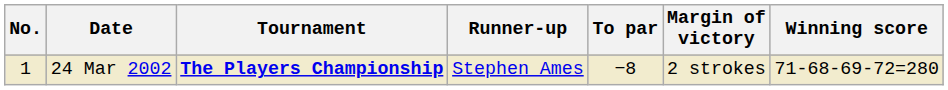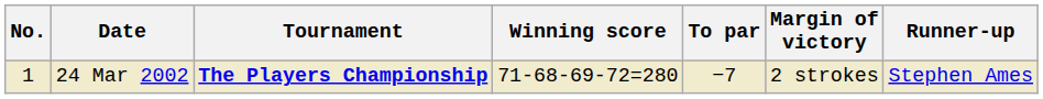 <table class="wikitable" style="font-size:95%;">
 <tr>
 <th>No.</th>
 <th>Date</th>
 <th>Tournament</th>
-<th>Runner-up</th>
+<th>Winning score</th>
 <th>To par</th>
 <th>Margin of<br>victory</th>
-<th>Winning score</th>
+<th>Runner-up</th>
 </tr>
 <tr style="background:#f2ecce;">
 <td align=center>1</td>
 <td align=right>24 Mar <a href='#'>2002</a></td>
 <td><strong><a href='#'>The Players Championship</a></strong></td>
+<td align=right>71-68-69-72=280</td>
+<td align=center>−7</td>
+<td>2 strokes</td>
 <td> <a href='#'>Stephen Ames</a></td>
-<td align=center>−8</td>
-<td>2 strokes</td>
-<td align=right>71-68-69-72=280</td>
 </tr>
 </table>
